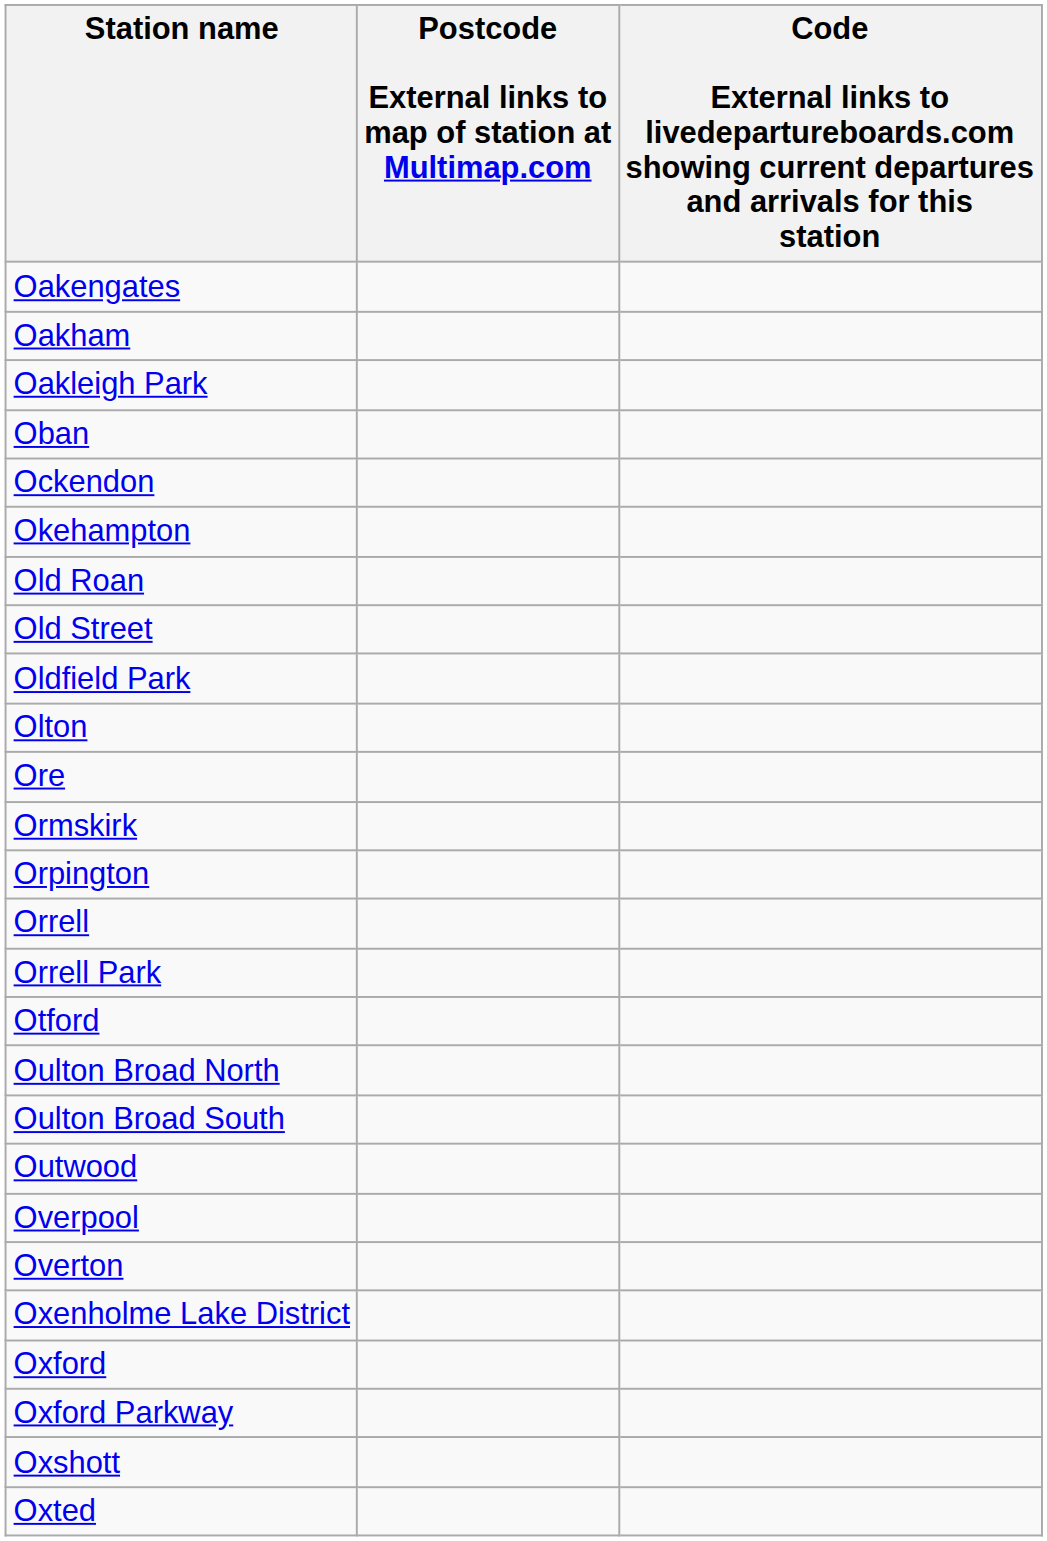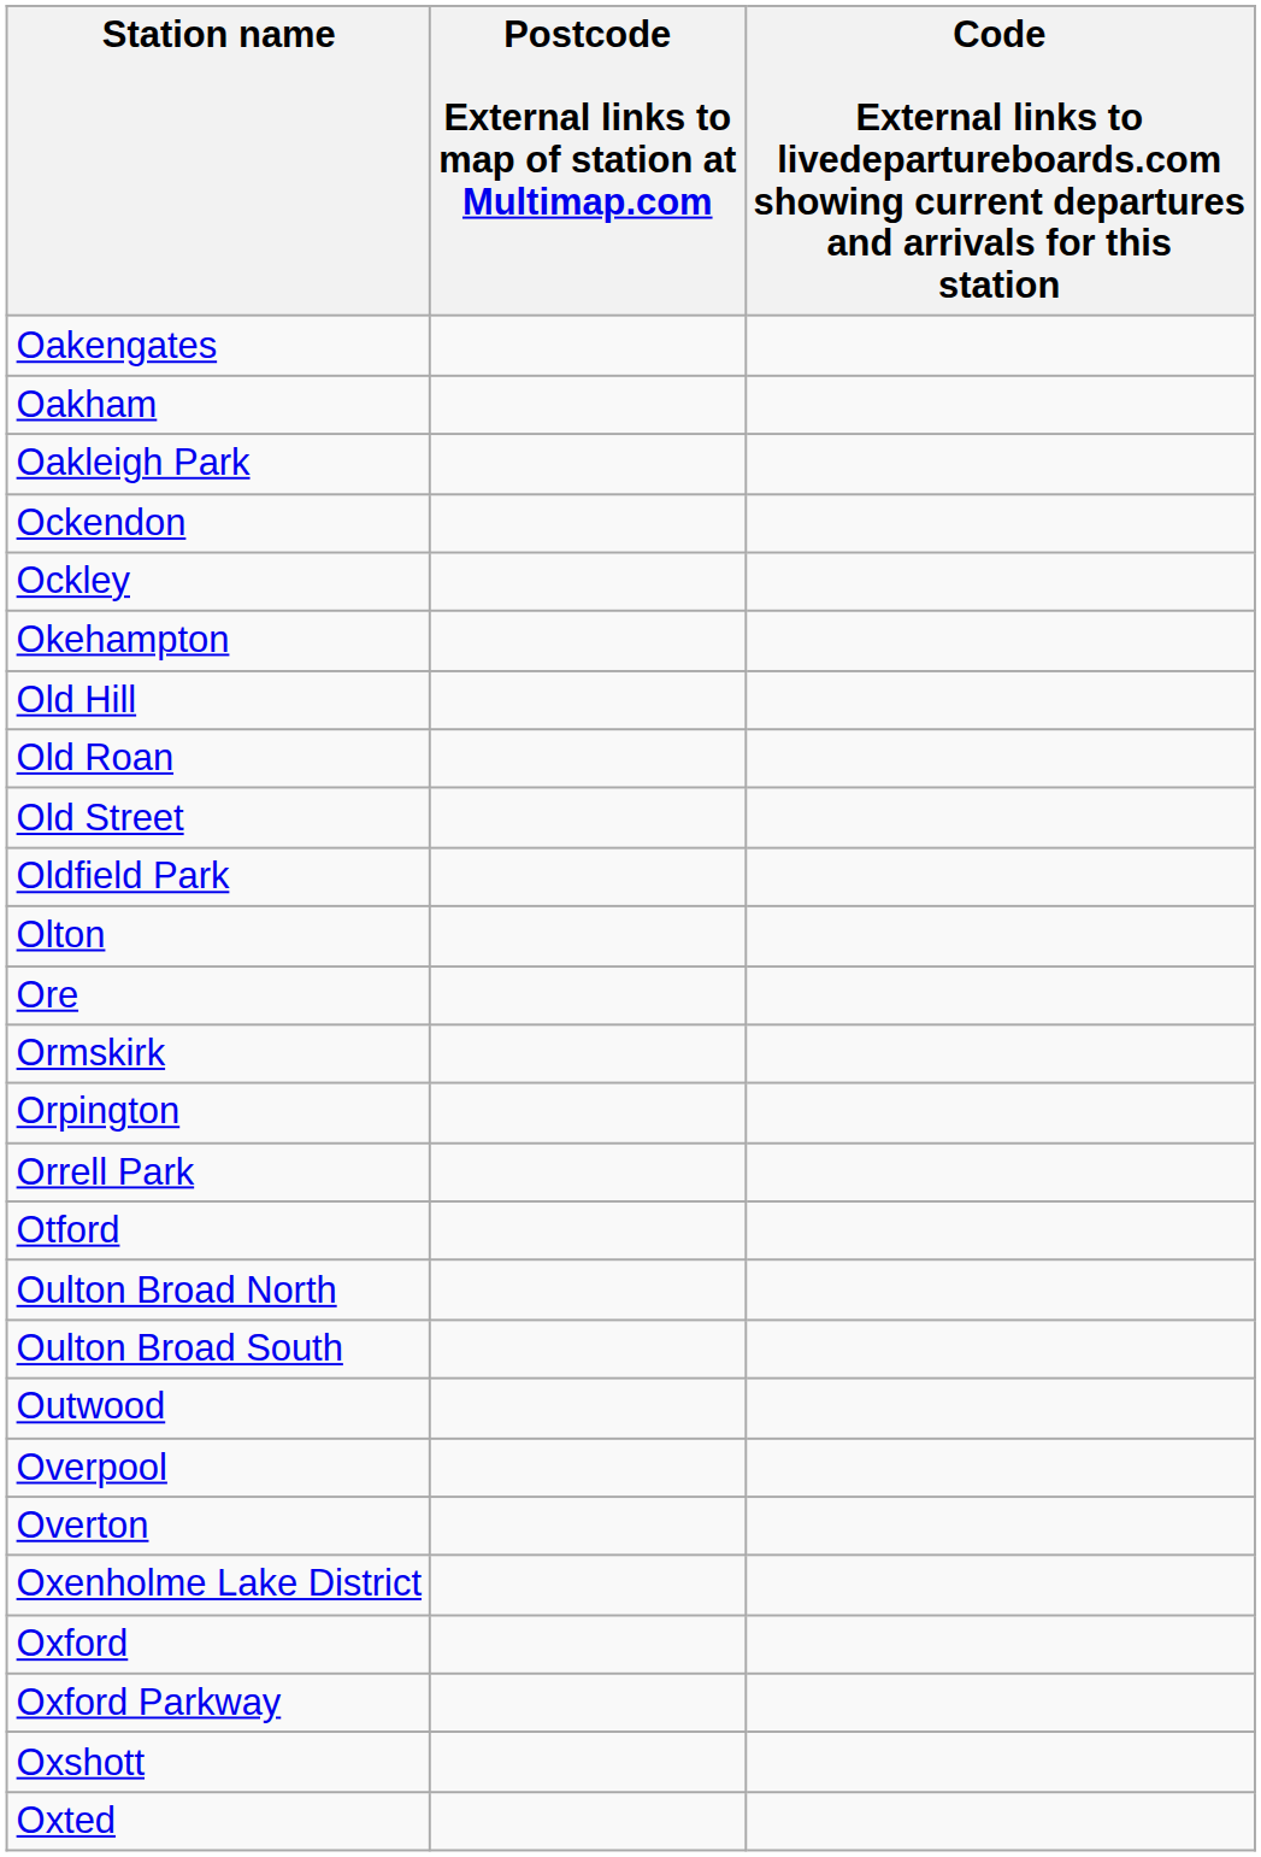 <table class="wikitable" style="margin: auto;">
 <tr>
 <th valign="top" align="left">Station name</th>
 <th valign="top" align="left">Postcode<br><br>External links to <br>map of station at <br><a href='#'>Multimap.com</a></th>
 <th valign="top" align="left">Code<br><br>External links to <br>livedepartureboards.com<br>showing current departures <br>and arrivals for this <br>station</th>
 </tr>
 <tr>
 <td><a href='#'>Oakengates</a></td>
 <td></td>
 <td></td>
 </tr>
 <tr>
 <td><a href='#'>Oakham</a></td>
 <td></td>
 <td></td>
 </tr>
 <tr>
 <td><a href='#'>Oakleigh Park</a></td>
 <td></td>
 <td></td>
 </tr>
 <tr>
-<td><a href='#'>Oban</a></td>
-<td></td>
-<td></td>
-</tr>
-<tr>
 <td><a href='#'>Ockendon</a></td>
 <td></td>
 <td></td>
 </tr>
 <tr>
+<td><a href='#'>Ockley</a></td>
+<td></td>
+<td></td>
+</tr>
+<tr>
 <td><a href='#'>Okehampton</a></td>
+<td></td>
+<td></td>
+</tr>
+<tr>
+<td><a href='#'>Old Hill</a></td>
 <td></td>
 <td></td>
 </tr>
 <tr>
 <td><a href='#'>Old Roan</a></td>
 <td></td>
 <td></td>
 </tr>
 <tr>
 <td><a href='#'>Old Street</a></td>
 <td></td>
 <td></td>
 </tr>
 <tr>
 <td><a href='#'>Oldfield Park</a></td>
 <td></td>
 <td></td>
 </tr>
 <tr>
 <td><a href='#'>Olton</a></td>
 <td></td>
 <td></td>
 </tr>
 <tr>
 <td><a href='#'>Ore</a></td>
 <td></td>
 <td></td>
 </tr>
 <tr>
 <td><a href='#'>Ormskirk</a></td>
 <td></td>
 <td></td>
 </tr>
 <tr>
 <td><a href='#'>Orpington</a></td>
-<td></td>
-<td></td>
-</tr>
-<tr>
-<td><a href='#'>Orrell</a></td>
 <td></td>
 <td></td>
 </tr>
 <tr>
 <td><a href='#'>Orrell Park</a></td>
 <td></td>
 <td></td>
 </tr>
 <tr>
 <td><a href='#'>Otford</a></td>
 <td></td>
 <td></td>
 </tr>
 <tr>
 <td><a href='#'>Oulton Broad North</a></td>
 <td></td>
 <td></td>
 </tr>
 <tr>
 <td><a href='#'>Oulton Broad South</a></td>
 <td></td>
 <td></td>
 </tr>
 <tr>
 <td><a href='#'>Outwood</a></td>
 <td></td>
 <td></td>
 </tr>
 <tr>
 <td><a href='#'>Overpool</a></td>
 <td></td>
 <td></td>
 </tr>
 <tr>
 <td><a href='#'>Overton</a></td>
 <td></td>
 <td></td>
 </tr>
 <tr>
 <td><a href='#'>Oxenholme Lake District</a></td>
 <td></td>
 <td></td>
 </tr>
 <tr>
 <td><a href='#'>Oxford</a></td>
 <td></td>
 <td></td>
 </tr>
 <tr>
 <td><a href='#'>Oxford Parkway</a></td>
 <td></td>
 <td></td>
 </tr>
 <tr>
 <td><a href='#'>Oxshott</a></td>
 <td></td>
 <td></td>
 </tr>
 <tr>
 <td><a href='#'>Oxted</a></td>
 <td></td>
 <td></td>
 </tr>
 </table>
